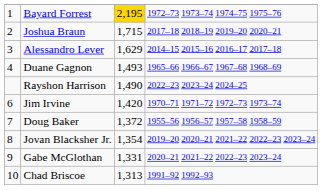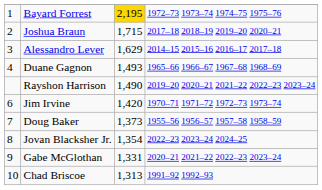 <table class="wikitable">
 <tr>
 </tr>
 <tr>
 <td>1</td>
 <td><a href='#'>Bayard Forrest</a></td>
 <td style="background: gold;">2,195</td>
 <td style="font-size:80%;"><a href='#'>1972–73</a> <a href='#'>1973–74</a> <a href='#'>1974–75</a> <a href='#'>1975–76</a></td>
 </tr>
 <tr>
 <td>2</td>
 <td><a href='#'>Joshua Braun</a></td>
 <td>1,715</td>
 <td style="font-size:80%;"><a href='#'>2017–18</a> <a href='#'>2018–19</a> <a href='#'>2019–20</a> <a href='#'>2020–21</a></td>
 </tr>
 <tr>
 <td>3</td>
 <td><a href='#'>Alessandro Lever</a></td>
 <td>1,629</td>
 <td style="font-size:80%;"><a href='#'>2014–15</a> <a href='#'>2015–16</a> <a href='#'>2016–17</a> <a href='#'>2017–18</a></td>
 </tr>
 <tr>
 <td>4</td>
 <td>Duane Gagnon</td>
 <td>1,493</td>
 <td style="font-size:80%;"><a href='#'>1965–66</a> <a href='#'>1966–67</a> <a href='#'>1967–68</a> <a href='#'>1968–69</a></td>
 </tr>
 <tr>
 <td></td>
 <td>Rayshon Harrison</td>
 <td>1,490</td>
-<td style="font-size:80%;"><a href='#'>2022–23</a> <a href='#'>2023–24</a> <a href='#'>2024–25</a></td>
+<td style="font-size:80%;"><a href='#'>2019–20</a> <a href='#'>2020–21</a> <a href='#'>2021–22</a> <a href='#'>2022–23</a> <a href='#'>2023–24</a></td>
 </tr>
 <tr>
 <td>6</td>
 <td>Jim Irvine</td>
 <td>1,420</td>
 <td style="font-size:80%;"><a href='#'>1970–71</a> <a href='#'>1971–72</a> <a href='#'>1972–73</a> <a href='#'>1973–74</a></td>
 </tr>
 <tr>
 <td>7</td>
 <td>Doug Baker</td>
-<td>1,372</td>
+<td>1,373</td>
 <td style="font-size:80%;"><a href='#'>1955–56</a> <a href='#'>1956–57</a> <a href='#'>1957–58</a> <a href='#'>1958–59</a></td>
 </tr>
 <tr>
 <td>8</td>
 <td>Jovan Blacksher Jr.</td>
 <td>1,354</td>
-<td style="font-size:80%;"><a href='#'>2019–20</a> <a href='#'>2020–21</a> <a href='#'>2021–22</a> <a href='#'>2022–23</a> <a href='#'>2023–24</a></td>
+<td style="font-size:80%;"><a href='#'>2022–23</a> <a href='#'>2023–24</a> <a href='#'>2024–25</a></td>
 </tr>
 <tr>
 <td>9</td>
 <td>Gabe McGlothan</td>
 <td>1,331</td>
 <td style="font-size:80%;"><a href='#'>2020–21</a> <a href='#'>2021–22</a> <a href='#'>2022–23</a> <a href='#'>2023–24</a></td>
 </tr>
 <tr>
 <td>10</td>
 <td>Chad Briscoe</td>
 <td>1,313</td>
 <td style="font-size:80%;"><a href='#'>1991–92</a> <a href='#'>1992–93</a></td>
 </tr>
 </table>
